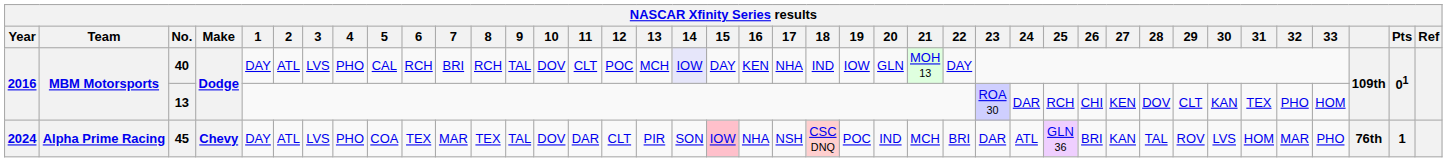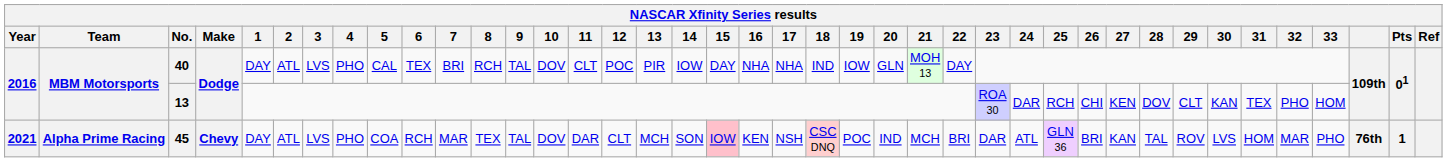 <table class="wikitable" style="text-align:center; font-size:75%">
 <tr>
 <th colspan=42><a href='#'>NASCAR Xfinity Series</a> results</th>
 </tr>
 <tr>
 <th>Year</th>
 <th>Team</th>
 <th>No.</th>
 <th>Make</th>
 <th>1</th>
 <th>2</th>
 <th>3</th>
 <th>4</th>
 <th>5</th>
 <th>6</th>
 <th>7</th>
 <th>8</th>
 <th>9</th>
 <th>10</th>
 <th>11</th>
 <th>12</th>
 <th>13</th>
 <th>14</th>
 <th>15</th>
 <th>16</th>
 <th>17</th>
 <th>18</th>
 <th>19</th>
 <th>20</th>
 <th>21</th>
 <th>22</th>
 <th>23</th>
 <th>24</th>
 <th>25</th>
 <th>26</th>
 <th>27</th>
 <th>28</th>
 <th>29</th>
 <th>30</th>
 <th>31</th>
 <th>32</th>
 <th>33</th>
 <th></th>
 <th>Pts</th>
 <th>Ref</th>
 </tr>
 <tr>
 <th rowspan=2><a href='#'>2016</a></th>
 <th rowspan=2><a href='#'>MBM Motorsports</a></th>
 <th>40</th>
 <th rowspan=2><a href='#'>Dodge</a></th>
 <td><a href='#'>DAY</a></td>
 <td><a href='#'>ATL</a></td>
 <td><a href='#'>LVS</a></td>
 <td><a href='#'>PHO</a></td>
 <td><a href='#'>CAL</a></td>
-<td><a href='#'>RCH</a></td>
+<td><a href='#'>TEX</a></td>
 <td><a href='#'>BRI</a></td>
 <td><a href='#'>RCH</a></td>
 <td><a href='#'>TAL</a></td>
 <td><a href='#'>DOV</a></td>
 <td><a href='#'>CLT</a></td>
 <td><a href='#'>POC</a></td>
-<td><a href='#'>MCH</a></td>
-<td style="background: lavender;"><a href='#'>IOW</a></td>
+<td><a href='#'>PIR</a></td>
+<td><a href='#'>IOW</a></td>
 <td><a href='#'>DAY</a></td>
-<td><a href='#'>KEN</a></td>
+<td><a href='#'>NHA</a></td>
 <td><a href='#'>NHA</a></td>
 <td><a href='#'>IND</a></td>
 <td><a href='#'>IOW</a></td>
 <td><a href='#'>GLN</a></td>
 <td style="background:#DFFFDF;"><a href='#'>MOH</a><br><small>13</small></td>
 <td><a href='#'>DAY</a></td>
 <td colspan=11></td>
 <th rowspan=2>109th</th>
 <th rowspan=2>0<sup>1</sup></th>
 <th rowspan=2></th>
 </tr>
 <tr>
 <th>13</th>
 <td colspan=22></td>
 <td style="background:#CFCFFF;"><a href='#'>ROA</a><br><small>30</small></td>
 <td><a href='#'>DAR</a></td>
 <td><a href='#'>RCH</a></td>
 <td><a href='#'>CHI</a></td>
 <td><a href='#'>KEN</a></td>
 <td><a href='#'>DOV</a></td>
 <td><a href='#'>CLT</a></td>
 <td><a href='#'>KAN</a></td>
 <td><a href='#'>TEX</a></td>
 <td><a href='#'>PHO</a></td>
 <td><a href='#'>HOM</a></td>
 </tr>
 <tr>
-<th><a href='#'>2024</a></th>
+<th><a href='#'>2021</a></th>
 <th><a href='#'>Alpha Prime Racing</a></th>
 <th>45</th>
 <th><a href='#'>Chevy</a></th>
 <td><a href='#'>DAY</a></td>
 <td><a href='#'>ATL</a></td>
 <td><a href='#'>LVS</a></td>
 <td><a href='#'>PHO</a></td>
 <td><a href='#'>COA</a></td>
-<td><a href='#'>TEX</a></td>
+<td><a href='#'>RCH</a></td>
 <td><a href='#'>MAR</a></td>
 <td><a href='#'>TEX</a></td>
 <td><a href='#'>TAL</a></td>
 <td><a href='#'>DOV</a></td>
 <td><a href='#'>DAR</a></td>
 <td><a href='#'>CLT</a></td>
-<td><a href='#'>PIR</a></td>
+<td><a href='#'>MCH</a></td>
 <td><a href='#'>SON</a></td>
 <td style="background: pink;"><a href='#'>IOW</a></td>
-<td><a href='#'>NHA</a></td>
+<td><a href='#'>KEN</a></td>
 <td><a href='#'>NSH</a></td>
 <td style="background:#FFCFCF;"><a href='#'>CSC</a><br><small>DNQ</small></td>
 <td><a href='#'>POC</a></td>
 <td><a href='#'>IND</a></td>
 <td><a href='#'>MCH</a></td>
 <td><a href='#'>BRI</a></td>
 <td><a href='#'>DAR</a></td>
 <td><a href='#'>ATL</a></td>
 <td style="background:#EFCFFF;"><a href='#'>GLN</a><br><small>36</small></td>
 <td><a href='#'>BRI</a></td>
 <td><a href='#'>KAN</a></td>
 <td><a href='#'>TAL</a></td>
 <td><a href='#'>ROV</a></td>
 <td><a href='#'>LVS</a></td>
 <td><a href='#'>HOM</a></td>
 <td><a href='#'>MAR</a></td>
 <td><a href='#'>PHO</a></td>
 <th>76th</th>
 <th>1</th>
 <th></th>
 </tr>
 </table>
